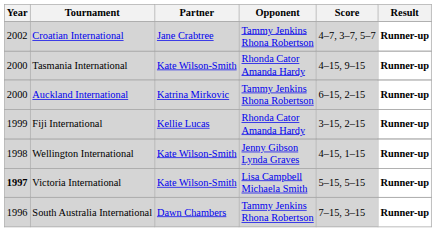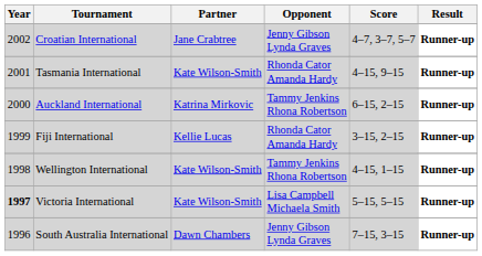 <table class="sortable wikitable" style="font-size: 90%;">
 <tr>
 <th>Year</th>
 <th>Tournament</th>
 <th>Partner</th>
 <th>Opponent</th>
 <th>Score</th>
 <th>Result</th>
 </tr>
 <tr>
 </tr>
 <tr style="background:#D5D5D5">
 <td align="center">2002</td>
 <td align="left"><a href='#'>Croatian International</a></td>
 <td align="left"> <a href='#'>Jane Crabtree</a></td>
-<td align="left"> <a href='#'>Tammy Jenkins</a> <br>  <a href='#'>Rhona Robertson</a></td>
+<td align="left"> <a href='#'>Jenny Gibson</a> <br>  <a href='#'>Lynda Graves</a></td>
 <td align="left">4–7, 3–7, 5–7</td>
 <td style="text-align:left; background:white"> <strong>Runner-up</strong></td>
 </tr>
 <tr>
 </tr>
 <tr style="background:#D5D5D5">
-<td align="center">2000</td>
+<td align="center">2001</td>
 <td align="left">Tasmania International</td>
 <td align="left"> <a href='#'>Kate Wilson-Smith</a></td>
 <td align="left"> <a href='#'>Rhonda Cator</a> <br>  <a href='#'>Amanda Hardy</a></td>
 <td align="left">4–15, 9–15</td>
 <td style="text-align:left; background:white"> <strong>Runner-up</strong></td>
 </tr>
 <tr>
 </tr>
 <tr style="background:#D5D5D5">
 <td align="center">2000</td>
 <td align="left"><a href='#'>Auckland International</a></td>
 <td align="left"> <a href='#'>Katrina Mirkovic</a></td>
 <td align="left"> <a href='#'>Tammy Jenkins</a> <br>  <a href='#'>Rhona Robertson</a></td>
 <td align="left">6–15, 2–15</td>
 <td style="text-align:left; background:white"> <strong>Runner-up</strong></td>
 </tr>
 <tr>
 </tr>
 <tr style="background:#D5D5D5">
 <td align="center">1999</td>
 <td align="left">Fiji International</td>
 <td align="left"> <a href='#'>Kellie Lucas</a></td>
 <td align="left"> <a href='#'>Rhonda Cator</a> <br>  <a href='#'>Amanda Hardy</a></td>
 <td align="left">3–15, 2–15</td>
 <td style="text-align:left; background:white"> <strong>Runner-up</strong></td>
 </tr>
 <tr>
 </tr>
 <tr style="background:#D5D5D5">
 <td align="center">1998</td>
 <td align="left">Wellington International</td>
 <td align="left"> <a href='#'>Kate Wilson-Smith</a></td>
-<td align="left"> <a href='#'>Jenny Gibson</a> <br>  <a href='#'>Lynda Graves</a></td>
+<td align="left"> <a href='#'>Tammy Jenkins</a> <br>  <a href='#'>Rhona Robertson</a></td>
 <td align="left">4–15, 1–15</td>
 <td style="text-align:left; background:white"> <strong>Runner-up</strong></td>
 </tr>
 <tr>
 </tr>
 <tr style="background:#D5D5D5">
 <td align="center"><strong>1997</strong></td>
 <td align="left">Victoria International</td>
 <td align="left"> <a href='#'>Kate Wilson-Smith</a></td>
 <td align="left"> <a href='#'>Lisa Campbell</a> <br>  <a href='#'>Michaela Smith</a></td>
 <td align="left">5–15, 5–15</td>
 <td style="text-align:left; background:white"> <strong>Runner-up</strong></td>
 </tr>
 <tr>
 </tr>
 <tr style="background:#D5D5D5">
 <td align="center">1996</td>
 <td align="left">South Australia International</td>
 <td align="left"> <a href='#'>Dawn Chambers</a></td>
-<td align="left"> <a href='#'>Tammy Jenkins</a> <br>  <a href='#'>Rhona Robertson</a></td>
+<td align="left"> <a href='#'>Jenny Gibson</a> <br>  <a href='#'>Lynda Graves</a></td>
 <td align="left">7–15, 3–15</td>
 <td style="text-align:left; background:white"> <strong>Runner-up</strong></td>
 </tr>
 </table>
